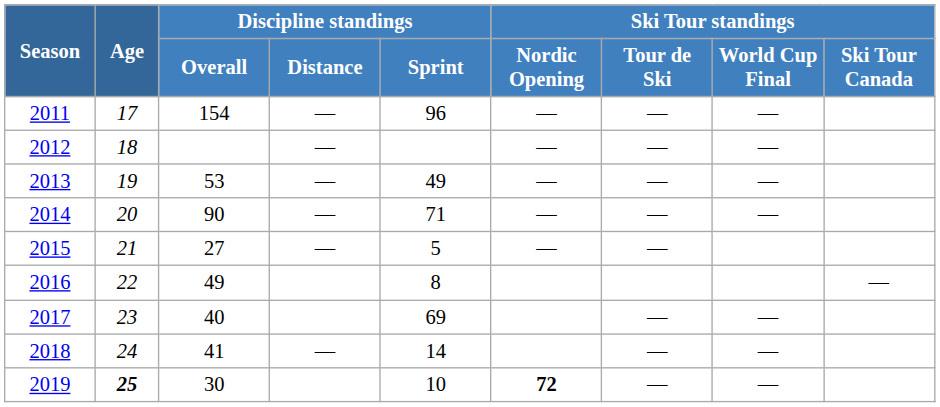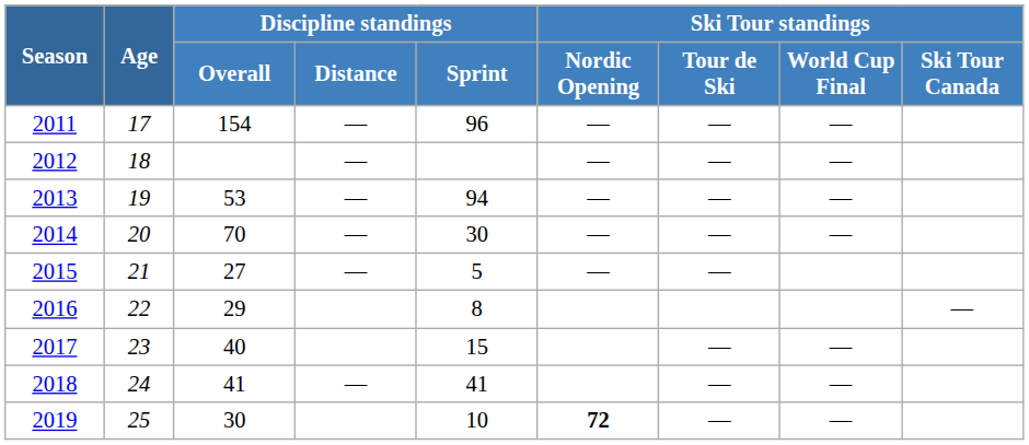 <table class="wikitable" style="font-size:95%; text-align:center; border:grey solid 1px; border-collapse:collapse; background:#ffffff;">
 <tr>
 <th style="background-color:#369; color:white; width:60px;" rowspan="2"> Season </th>
 <th style="background-color:#369; color:white; width:40px;" rowspan="2"> Age </th>
 <th style="background-color:#4180be; color:white;" colspan="3">Discipline standings</th>
 <th style="background-color:#4180be; color:white;" colspan="4">Ski Tour standings</th>
 </tr>
 <tr>
 <th style="background-color:#4180be; color:white; width:75px;">Overall</th>
 <th style="background-color:#4180be; color:white; width:75px;">Distance</th>
 <th style="background-color:#4180be; color:white; width:75px;">Sprint</th>
 <th style="background-color:#4180be; color:white; width:75px;">Nordic<br>Opening</th>
 <th style="background-color:#4180be; color:white; width:75px;">Tour de<br>Ski</th>
 <th style="background-color:#4180be; color:white; width:75px;">World Cup<br>Final</th>
 <th style="background-color:#4180be; color:white; width:75px;">Ski Tour<br>Canada</th>
 </tr>
 <tr>
 <td><a href='#'>2011</a></td>
 <td><em>17</em></td>
 <td>154</td>
 <td>—</td>
 <td>96</td>
 <td>—</td>
 <td>—</td>
 <td>—</td>
 <td></td>
 </tr>
 <tr>
 <td><a href='#'>2012</a></td>
 <td><em>18</em></td>
 <td></td>
 <td>—</td>
 <td></td>
 <td>—</td>
 <td>—</td>
 <td>—</td>
 <td></td>
 </tr>
 <tr>
 <td><a href='#'>2013</a></td>
 <td><em>19</em></td>
 <td>53</td>
 <td>—</td>
-<td>49</td>
+<td>94</td>
 <td>—</td>
 <td>—</td>
 <td>—</td>
 <td></td>
 </tr>
 <tr>
 <td><a href='#'>2014</a></td>
 <td><em>20</em></td>
-<td>90</td>
+<td>70</td>
 <td>—</td>
-<td>71</td>
+<td>30</td>
 <td>—</td>
 <td>—</td>
 <td>—</td>
 <td></td>
 </tr>
 <tr>
 <td><a href='#'>2015</a></td>
 <td><em>21</em></td>
 <td>27</td>
 <td>—</td>
 <td>5</td>
 <td>—</td>
 <td>—</td>
 <td></td>
 <td></td>
 </tr>
 <tr>
 <td><a href='#'>2016</a></td>
 <td><em>22</em></td>
-<td>49</td>
+<td>29</td>
 <td></td>
 <td>8</td>
 <td></td>
 <td></td>
 <td></td>
 <td>—</td>
 </tr>
 <tr>
 <td><a href='#'>2017</a></td>
 <td><em>23</em></td>
 <td>40</td>
 <td></td>
-<td>69</td>
+<td>15</td>
 <td></td>
 <td>—</td>
 <td>—</td>
 <td></td>
 </tr>
 <tr>
 <td><a href='#'>2018</a></td>
 <td><em>24</em></td>
 <td>41</td>
 <td>—</td>
-<td>14</td>
+<td>41</td>
 <td></td>
 <td>—</td>
 <td>—</td>
 <td></td>
 </tr>
 <tr>
 <td><a href='#'>2019</a></td>
-<td><strong><em>25</em></strong></td>
+<td><em>25</em></td>
 <td>30</td>
 <td></td>
 <td>10</td>
 <td><strong>72</strong></td>
 <td>—</td>
 <td>—</td>
 <td></td>
 </tr>
 </table>
